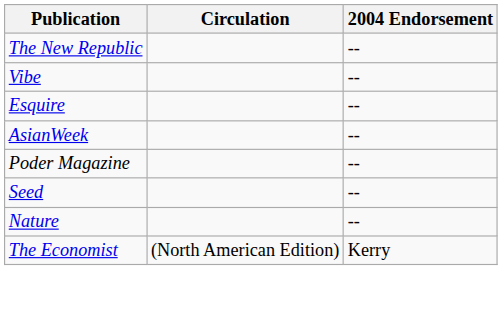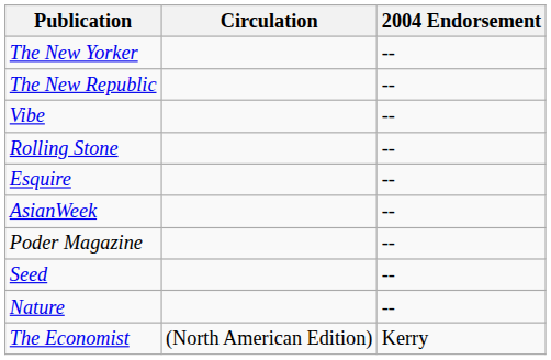 <table class="wikitable sortable">
 <tr valign=bottom>
 <th>Publication</th>
 <th>Circulation</th>
 <th>2004 Endorsement</th>
+</tr>
+<tr>
+<td><em><a href='#'>The New Yorker</a></em></td>
+<td align=right></td>
+<td>--</td>
 </tr>
 <tr>
 <td><em><a href='#'>The New Republic</a></em></td>
 <td align=right></td>
 <td>--</td>
 </tr>
 <tr>
 <td><em><a href='#'>Vibe</a></em></td>
+<td align=right></td>
+<td>--</td>
+</tr>
+<tr>
+<td><em><a href='#'>Rolling Stone</a></em></td>
 <td align=right></td>
 <td>--</td>
 </tr>
 <tr>
 <td><em><a href='#'>Esquire</a></em></td>
 <td align=right></td>
 <td>--</td>
 </tr>
 <tr>
 <td><em><a href='#'>AsianWeek</a></em></td>
 <td align=right></td>
 <td>--</td>
 </tr>
 <tr>
 <td><em>Poder Magazine</em></td>
 <td align=right></td>
 <td>--</td>
 </tr>
 <tr>
 <td><em><a href='#'>Seed</a></em></td>
 <td align=right></td>
 <td>--</td>
 </tr>
 <tr>
 <td><em><a href='#'>Nature</a></em></td>
 <td align=right></td>
 <td>--</td>
 </tr>
 <tr>
 <td><em><a href='#'>The Economist</a></em></td>
 <td align=right> (North American Edition)</td>
 <td>Kerry</td>
 </tr>
 </table>
